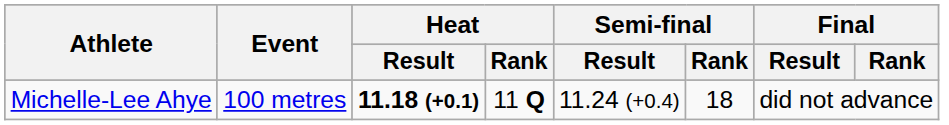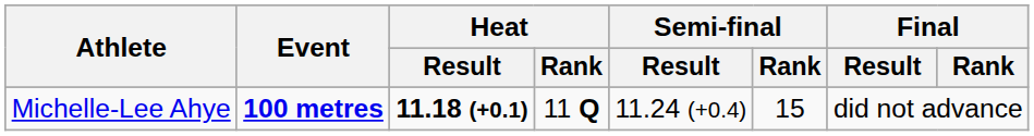 <table class=wikitable style=font-size:90%>
 <tr>
 <th rowspan=2>Athlete</th>
 <th rowspan=2>Event</th>
 <th colspan=2>Heat</th>
 <th colspan=2>Semi-final</th>
 <th colspan=2>Final</th>
 </tr>
 <tr style=font-size:95%>
 <th>Result</th>
 <th>Rank</th>
 <th>Result</th>
 <th>Rank</th>
 <th>Result</th>
 <th>Rank</th>
 </tr>
 <tr align=center>
 <td align=left><a href='#'>Michelle-Lee Ahye</a></td>
-<td align=left><a href='#'>100 metres</a></td>
+<td align=left><strong><a href='#'>100 metres</a></strong></td>
 <td><strong>11.18 <small>(+0.1)</small></strong></td>
 <td>11 <strong>Q</strong></td>
 <td>11.24 <small>(+0.4)</small></td>
-<td>18</td>
+<td>15</td>
 <td colspan=2>did not advance</td>
 </tr>
 </table>
